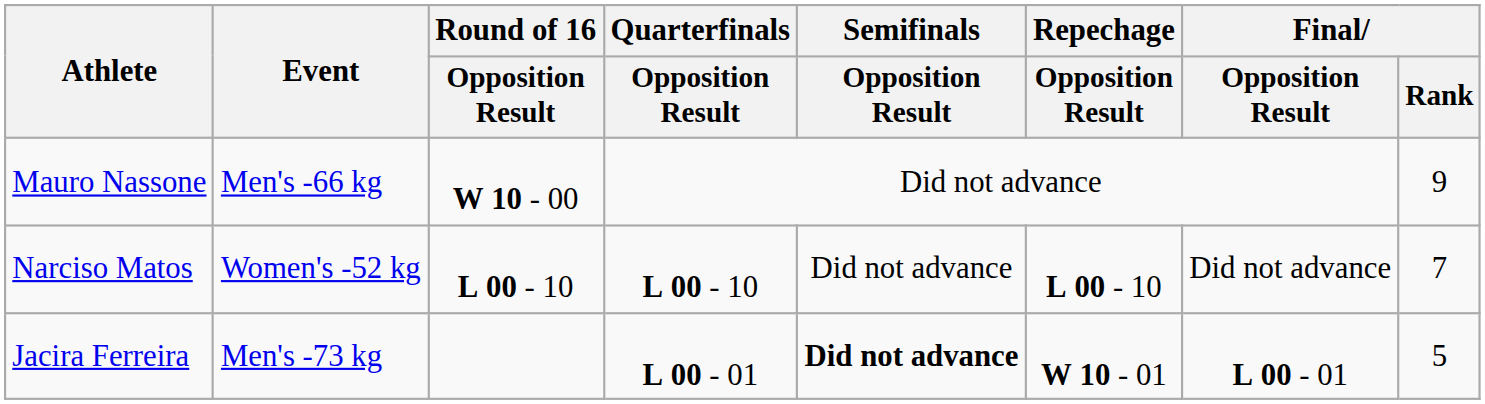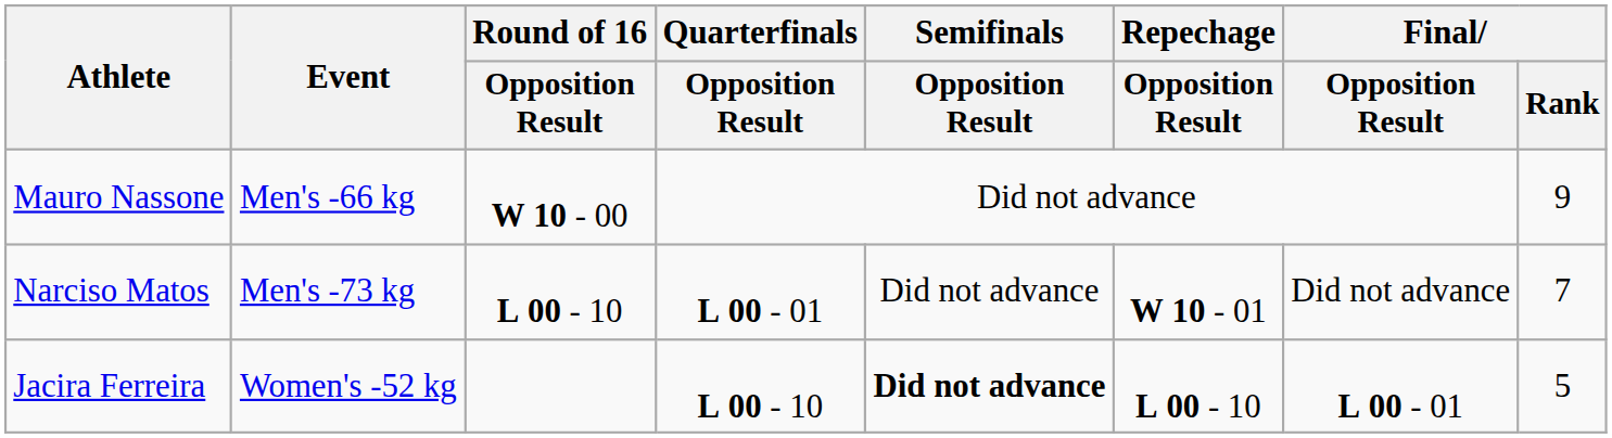 <table class="wikitable" style="font-size:90%;">
 <tr>
 <th rowspan=2>Athlete</th>
 <th rowspan=2>Event</th>
 <th>Round of 16</th>
 <th>Quarterfinals</th>
 <th>Semifinals</th>
 <th>Repechage</th>
 <th colspan=2>Final/</th>
 </tr>
 <tr style="font-size:95%">
 <th>Opposition<br>Result</th>
 <th>Opposition<br>Result</th>
 <th>Opposition<br>Result</th>
 <th>Opposition<br>Result</th>
 <th>Opposition<br>Result</th>
 <th>Rank</th>
 </tr>
 <tr align=center>
 <td align=left><a href='#'>Mauro Nassone</a></td>
 <td align=left><a href='#'>Men's -66 kg</a></td>
 <td><br><strong>W</strong> <strong>10</strong> - 00</td>
 <td colspan=4>Did not advance</td>
 <td>9</td>
 </tr>
 <tr align=center>
 <td align=left><a href='#'>Narciso Matos</a></td>
-<td align=left><a href='#'>Women's -52 kg</a></td>
+<td align=left><a href='#'>Men's -73 kg</a></td>
 <td><br><strong>L</strong> <strong>00</strong> - 10</td>
-<td><br><strong>L</strong> <strong>00</strong> - 10</td>
+<td><br><strong>L</strong> <strong>00</strong> - 01</td>
 <td>Did not advance</td>
-<td><br><strong>L</strong> <strong>00</strong> - 10</td>
+<td><br><strong>W</strong> <strong>10</strong> - 01</td>
 <td>Did not advance</td>
 <td>7</td>
 </tr>
 <tr align=center>
 <td align=left><a href='#'>Jacira Ferreira</a></td>
-<td align=left><a href='#'>Men's -73 kg</a></td>
+<td align=left><a href='#'>Women's -52 kg</a></td>
 <td></td>
-<td><br><strong>L</strong> <strong>00</strong> - 01</td>
+<td><br><strong>L</strong> <strong>00</strong> - 10</td>
 <td><strong>Did not advance</strong></td>
-<td><br><strong>W</strong> <strong>10</strong> - 01</td>
+<td><br><strong>L</strong> <strong>00</strong> - 10</td>
 <td><br><strong>L</strong> <strong>00</strong> - 01</td>
 <td>5</td>
 </tr>
 </table>
